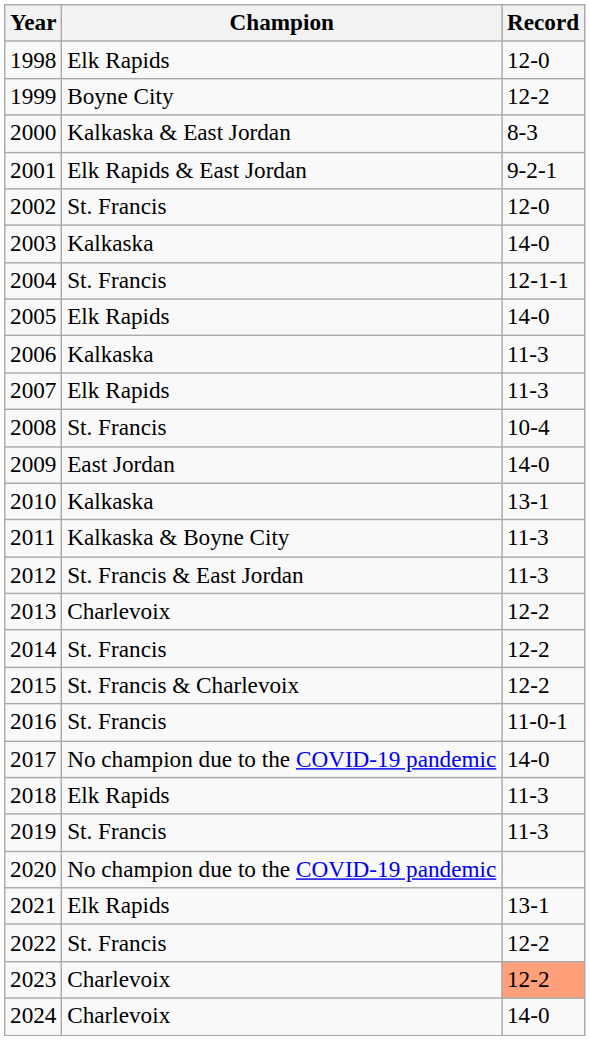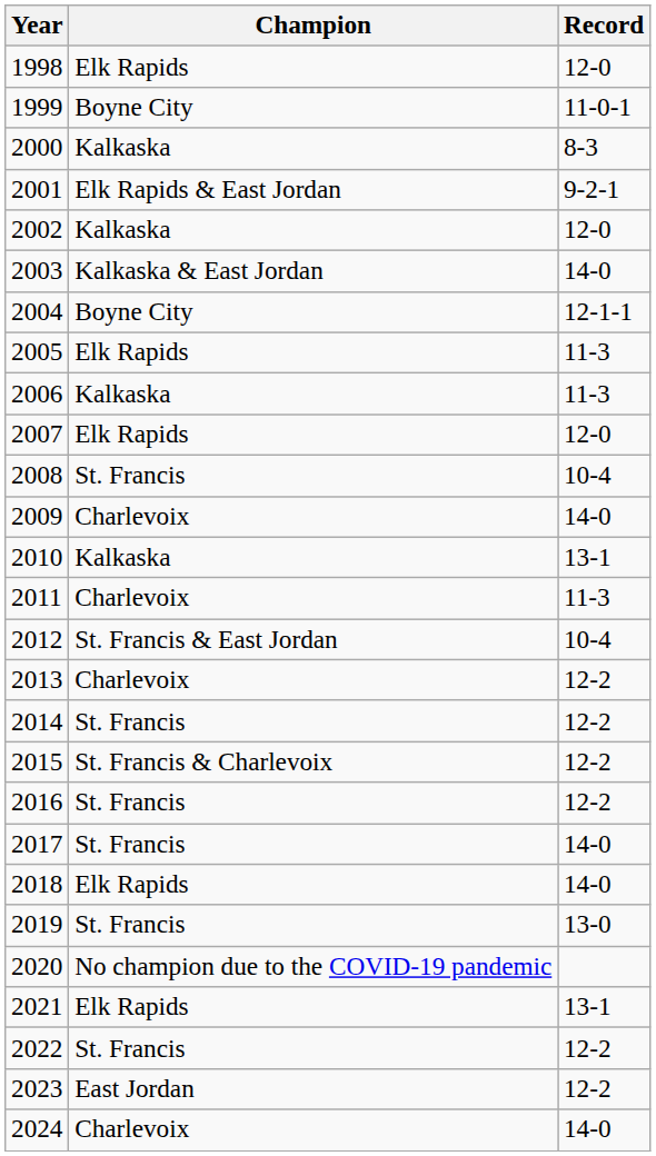 <table class=wikitable>
 <tr>
 <th>Year</th>
 <th>Champion</th>
 <th>Record</th>
 </tr>
 <tr>
 <td>1998</td>
 <td>Elk Rapids</td>
 <td>12-0</td>
 </tr>
 <tr>
 <td>1999</td>
 <td>Boyne City</td>
-<td>12-2</td>
+<td>11-0-1</td>
 </tr>
 <tr>
 <td>2000</td>
-<td>Kalkaska & East Jordan</td>
+<td>Kalkaska</td>
 <td>8-3</td>
 </tr>
 <tr>
 <td>2001</td>
 <td>Elk Rapids & East Jordan</td>
 <td>9-2-1</td>
 </tr>
 <tr>
 <td>2002</td>
-<td>St. Francis</td>
+<td>Kalkaska</td>
 <td>12-0</td>
 </tr>
 <tr>
 <td>2003</td>
-<td>Kalkaska</td>
+<td>Kalkaska & East Jordan</td>
 <td>14-0</td>
 </tr>
 <tr>
 <td>2004</td>
-<td>St. Francis</td>
+<td>Boyne City</td>
 <td>12-1-1</td>
 </tr>
 <tr>
 <td>2005</td>
 <td>Elk Rapids</td>
-<td>14-0</td>
+<td>11-3</td>
 </tr>
 <tr>
 <td>2006</td>
 <td>Kalkaska</td>
 <td>11-3</td>
 </tr>
 <tr>
 <td>2007</td>
 <td>Elk Rapids</td>
-<td>11-3</td>
+<td>12-0</td>
 </tr>
 <tr>
 <td>2008</td>
 <td>St. Francis</td>
 <td>10-4</td>
 </tr>
 <tr>
 <td>2009</td>
-<td>East Jordan</td>
+<td>Charlevoix</td>
 <td>14-0</td>
 </tr>
 <tr>
 <td>2010</td>
 <td>Kalkaska</td>
 <td>13-1</td>
 </tr>
 <tr>
 <td>2011</td>
-<td>Kalkaska & Boyne City</td>
+<td>Charlevoix</td>
 <td>11-3</td>
 </tr>
 <tr>
 <td>2012</td>
 <td>St. Francis & East Jordan</td>
-<td>11-3</td>
+<td>10-4</td>
 </tr>
 <tr>
 <td>2013</td>
 <td>Charlevoix</td>
 <td>12-2</td>
 </tr>
 <tr>
 <td>2014</td>
 <td>St. Francis</td>
 <td>12-2</td>
 </tr>
 <tr>
 <td>2015</td>
 <td>St. Francis & Charlevoix</td>
 <td>12-2</td>
 </tr>
 <tr>
 <td>2016</td>
 <td>St. Francis</td>
-<td>11-0-1</td>
+<td>12-2</td>
 </tr>
 <tr>
 <td>2017</td>
-<td>No champion due to the <a href='#'>COVID-19 pandemic</a></td>
+<td>St. Francis</td>
 <td>14-0</td>
 </tr>
 <tr>
 <td>2018</td>
 <td>Elk Rapids</td>
-<td>11-3</td>
+<td>14-0</td>
 </tr>
 <tr>
 <td>2019</td>
 <td>St. Francis</td>
-<td>11-3</td>
+<td>13-0</td>
 </tr>
 <tr>
 <td>2020</td>
 <td>No champion due to the <a href='#'>COVID-19 pandemic</a></td>
 </tr>
 <tr>
 <td>2021</td>
 <td>Elk Rapids</td>
 <td>13-1</td>
 </tr>
 <tr>
 <td>2022</td>
 <td>St. Francis</td>
 <td>12-2</td>
 </tr>
 <tr>
 <td>2023</td>
-<td>Charlevoix</td>
-<td style="background: lightsalmon;">12-2</td>
+<td>East Jordan</td>
+<td>12-2</td>
 </tr>
 <tr>
 <td>2024</td>
 <td>Charlevoix</td>
 <td>14-0</td>
 </tr>
 </table>
